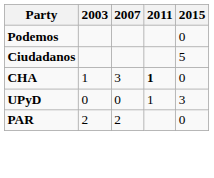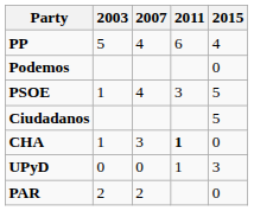 <table class="wikitable">
 <tr>
 <th>Party</th>
 <th>2003</th>
 <th>2007</th>
 <th>2011</th>
 <th>2015</th>
 </tr>
 <tr>
+<td><strong>PP</strong></td>
+<td>5</td>
+<td>4</td>
+<td>6</td>
+<td>4</td>
+</tr>
+<tr>
 <td><strong>Podemos</strong></td>
 <td></td>
 <td></td>
 <td></td>
 <td>0</td>
+</tr>
+<tr>
+<td><strong>PSOE</strong></td>
+<td>1</td>
+<td>4</td>
+<td>3</td>
+<td>5</td>
 </tr>
 <tr>
 <td><strong>Ciudadanos</strong></td>
 <td></td>
 <td></td>
 <td></td>
 <td>5</td>
 </tr>
 <tr>
 <td><strong>CHA</strong></td>
 <td>1</td>
 <td>3</td>
 <td><strong>1</strong></td>
 <td>0</td>
 </tr>
 <tr>
 <td><strong>UPyD</strong></td>
 <td>0</td>
 <td>0</td>
 <td>1</td>
 <td>3</td>
 </tr>
 <tr>
 <td><strong>PAR</strong></td>
 <td>2</td>
 <td>2</td>
 <td></td>
 <td>0</td>
 </tr>
 </table>
